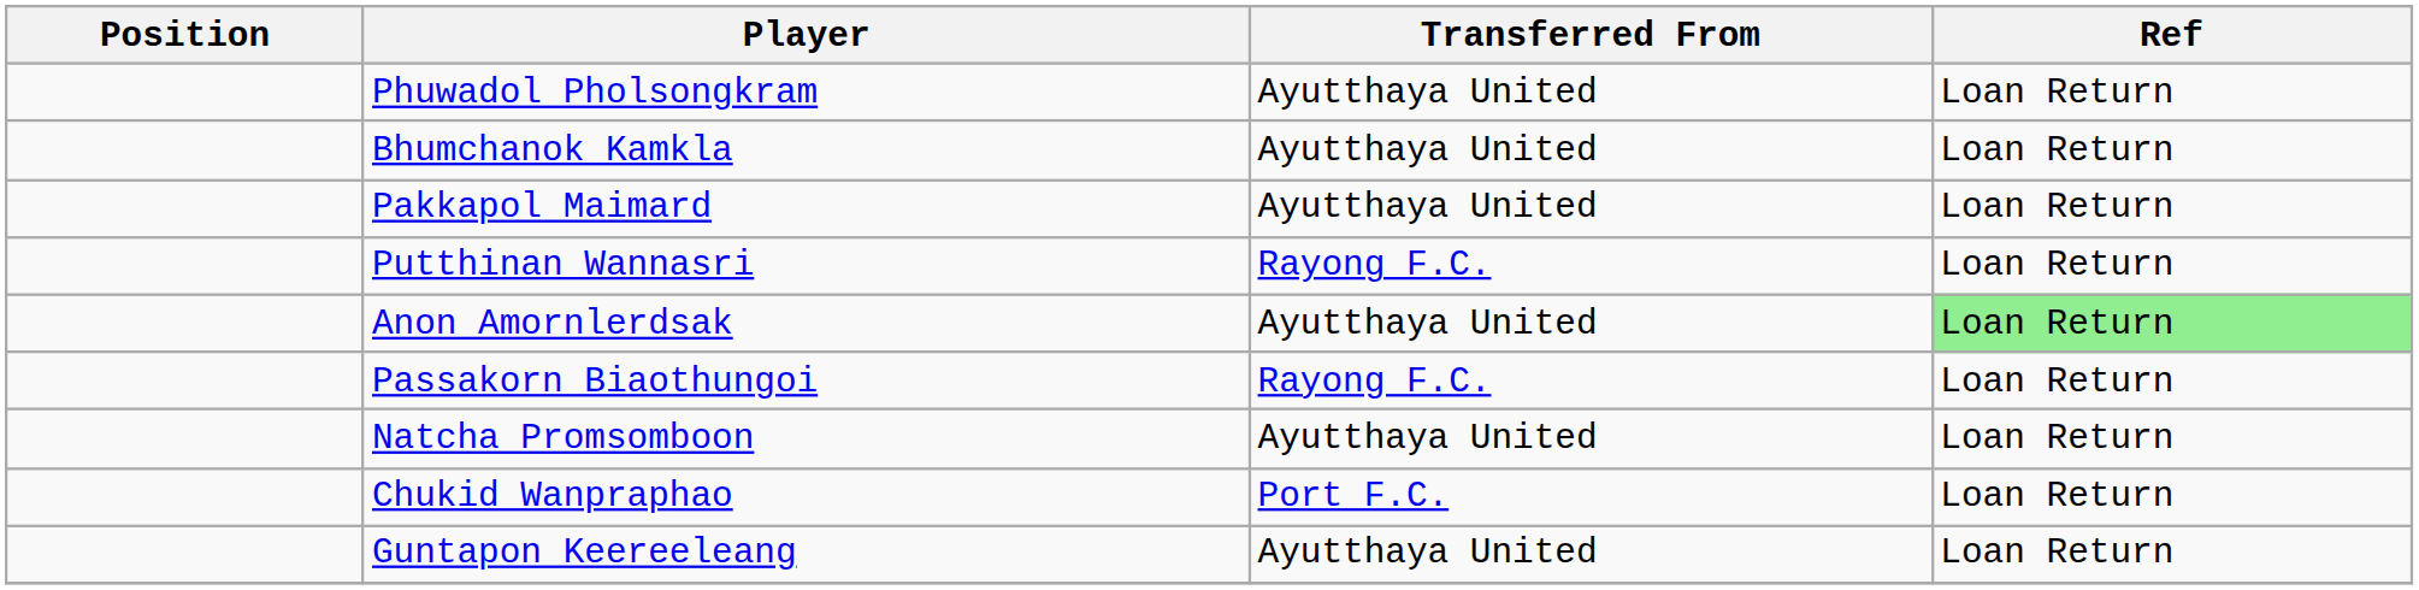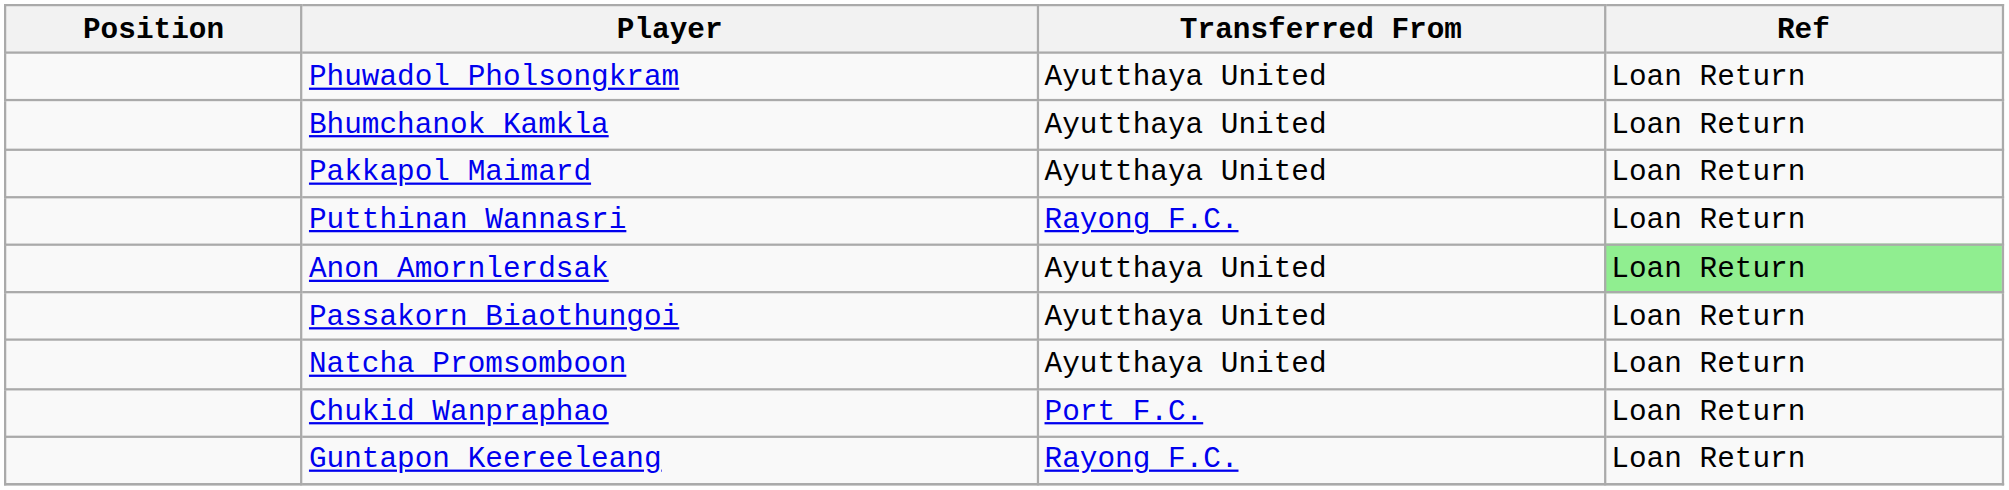 <table class="wikitable sortable" style="width:70%; text-align:center; font-size:100%; text-align:left;">
 <tr>
 <th>Position</th>
 <th>Player</th>
 <th>Transferred From</th>
 <th>Ref</th>
 </tr>
 <tr>
 <td></td>
 <td> <a href='#'>Phuwadol Pholsongkram</a></td>
 <td> Ayutthaya United</td>
 <td>Loan Return</td>
 </tr>
 <tr>
 <td></td>
 <td> <a href='#'>Bhumchanok Kamkla</a></td>
 <td> Ayutthaya United</td>
 <td>Loan Return</td>
 </tr>
 <tr>
 <td></td>
 <td> <a href='#'>Pakkapol Maimard</a></td>
 <td> Ayutthaya United</td>
 <td>Loan Return</td>
 </tr>
 <tr>
 <td></td>
 <td> <a href='#'>Putthinan Wannasri</a></td>
 <td> <a href='#'>Rayong F.C.</a></td>
 <td>Loan Return</td>
 </tr>
 <tr>
 <td></td>
 <td> <a href='#'>Anon Amornlerdsak</a></td>
 <td> Ayutthaya United</td>
 <td style="background: lightgreen;">Loan Return</td>
 </tr>
 <tr>
 <td></td>
 <td> <a href='#'>Passakorn Biaothungoi</a></td>
-<td> <a href='#'>Rayong F.C.</a></td>
+<td> Ayutthaya United</td>
 <td>Loan Return</td>
 </tr>
 <tr>
 <td></td>
 <td> <a href='#'>Natcha Promsomboon</a></td>
 <td> Ayutthaya United</td>
 <td>Loan Return</td>
 </tr>
 <tr>
 <td></td>
 <td> <a href='#'>Chukid Wanpraphao</a></td>
 <td> <a href='#'>Port F.C.</a></td>
 <td>Loan Return</td>
 </tr>
 <tr>
 <td></td>
 <td> <a href='#'>Guntapon Keereeleang</a></td>
-<td> Ayutthaya United</td>
+<td> <a href='#'>Rayong F.C.</a></td>
 <td>Loan Return</td>
 </tr>
 <tr>
 </tr>
 </table>
